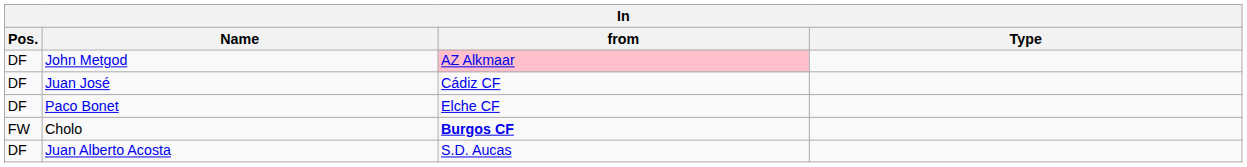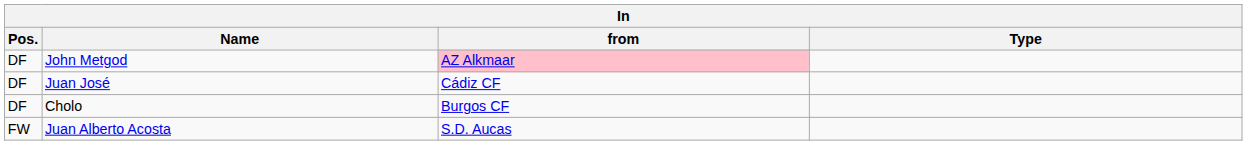 <table class="wikitable" style="font-size:90%;width:99%;">
 <tr>
 <th colspan="4">In</th>
 </tr>
 <tr>
 <th width=3%>Pos.</th>
 <th width=32%>Name</th>
 <th width=30%>from</th>
 <th width=35%>Type</th>
 </tr>
 <tr>
 <td>DF</td>
 <td><a href='#'>John Metgod</a></td>
 <td style="background: pink;"><a href='#'>AZ Alkmaar</a></td>
 <td></td>
 </tr>
 <tr>
 <td>DF</td>
 <td><a href='#'>Juan José</a></td>
 <td><a href='#'>Cádiz CF</a></td>
 <td></td>
 </tr>
 <tr>
 <td>DF</td>
-<td><a href='#'>Paco Bonet</a></td>
-<td><a href='#'>Elche CF</a></td>
+<td>Cholo</td>
+<td><a href='#'>Burgos CF</a></td>
 <td></td>
 </tr>
 <tr>
 <td>FW</td>
-<td>Cholo</td>
-<td><strong><a href='#'>Burgos CF</a></strong></td>
-<td></td>
-</tr>
-<tr>
-<td>DF</td>
 <td><a href='#'>Juan Alberto Acosta</a></td>
 <td><a href='#'>S.D. Aucas</a></td>
 <td></td>
 </tr>
 </table>
